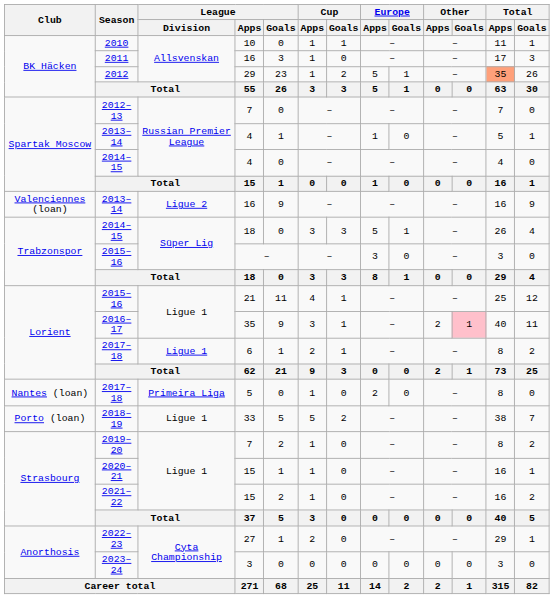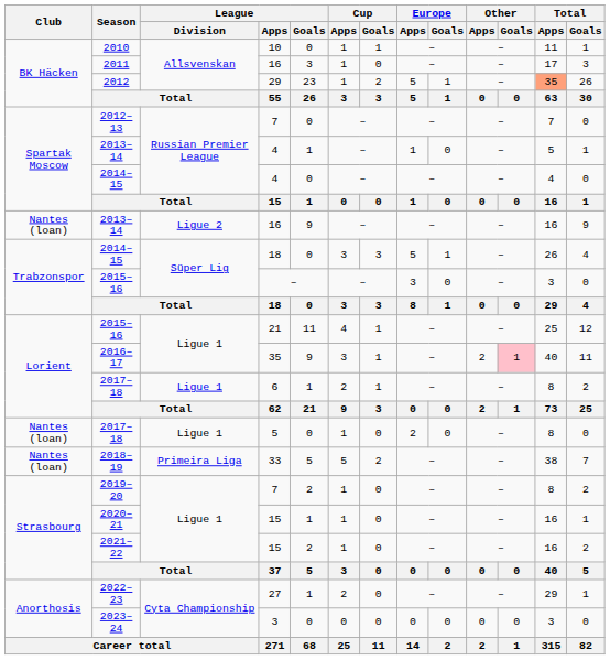 <table class="wikitable" style="font-size:85%; text-align: center">
 <tr>
 <th rowspan="2">Club</th>
 <th rowspan="2">Season</th>
 <th colspan="3">League</th>
 <th colspan="2">Cup</th>
 <th colspan="2"><a href='#'>Europe</a></th>
 <th colspan="2">Other</th>
 <th colspan="2">Total</th>
 </tr>
 <tr>
 <th>Division</th>
 <th>Apps</th>
 <th>Goals</th>
 <th>Apps</th>
 <th>Goals</th>
 <th>Apps</th>
 <th>Goals</th>
 <th>Apps</th>
 <th>Goals</th>
 <th>Apps</th>
 <th>Goals</th>
 </tr>
 <tr>
 <td rowspan="4"><a href='#'>BK Häcken</a></td>
 <td><a href='#'>2010</a></td>
 <td rowspan="3"><a href='#'>Allsvenskan</a></td>
 <td>10</td>
 <td>0</td>
 <td>1</td>
 <td>1</td>
 <td colspan="2">–</td>
 <td colspan="2">–</td>
 <td>11</td>
 <td>1</td>
 </tr>
 <tr>
 <td><a href='#'>2011</a></td>
 <td>16</td>
 <td>3</td>
 <td>1</td>
 <td>0</td>
 <td colspan="2">–</td>
 <td colspan="2">–</td>
 <td>17</td>
 <td>3</td>
 </tr>
 <tr>
 <td><a href='#'>2012</a></td>
 <td>29</td>
 <td>23</td>
 <td>1</td>
 <td>2</td>
 <td>5</td>
 <td>1</td>
 <td colspan="2">–</td>
 <td style="background: lightsalmon;">35</td>
 <td>26</td>
 </tr>
 <tr>
 <th colspan="2">Total</th>
 <th>55</th>
 <th>26</th>
 <th>3</th>
 <th>3</th>
 <th>5</th>
 <th>1</th>
 <th>0</th>
 <th>0</th>
 <th>63</th>
 <th>30</th>
 </tr>
 <tr>
 <td rowspan="4"><a href='#'>Spartak Moscow</a></td>
 <td><a href='#'>2012–13</a></td>
 <td rowspan="3"><a href='#'>Russian Premier League</a></td>
 <td>7</td>
 <td>0</td>
 <td colspan="2">–</td>
 <td colspan="2">–</td>
 <td colspan="2">–</td>
 <td>7</td>
 <td>0</td>
 </tr>
 <tr>
 <td><a href='#'>2013–14</a></td>
 <td>4</td>
 <td>1</td>
 <td colspan="2">–</td>
 <td>1</td>
 <td>0</td>
 <td colspan="2">–</td>
 <td>5</td>
 <td>1</td>
 </tr>
 <tr>
 <td><a href='#'>2014–15</a></td>
 <td>4</td>
 <td>0</td>
 <td colspan="2">–</td>
 <td colspan="2">–</td>
 <td colspan="2">–</td>
 <td>4</td>
 <td>0</td>
 </tr>
 <tr>
 <th colspan="2">Total</th>
 <th>15</th>
 <th>1</th>
 <th>0</th>
 <th>0</th>
 <th>1</th>
 <th>0</th>
 <th>0</th>
 <th>0</th>
 <th>16</th>
 <th>1</th>
 </tr>
 <tr>
-<td><a href='#'>Valenciennes</a> (loan)</td>
+<td><a href='#'>Nantes</a> (loan)</td>
 <td><a href='#'>2013–14</a></td>
 <td><a href='#'>Ligue 2</a></td>
 <td>16</td>
 <td>9</td>
 <td colspan="2">–</td>
 <td colspan="2">–</td>
 <td colspan="2">–</td>
 <td>16</td>
 <td>9</td>
 </tr>
 <tr>
 <td rowspan="3"><a href='#'>Trabzonspor</a></td>
 <td><a href='#'>2014–15</a></td>
 <td rowspan="2"><a href='#'>Süper Lig</a></td>
 <td>18</td>
 <td>0</td>
 <td>3</td>
 <td>3</td>
 <td>5</td>
 <td>1</td>
 <td colspan="2">–</td>
 <td>26</td>
 <td>4</td>
 </tr>
 <tr>
 <td><a href='#'>2015–16</a></td>
 <td colspan="2">–</td>
 <td colspan="2">–</td>
 <td>3</td>
 <td>0</td>
 <td colspan="2">–</td>
 <td>3</td>
 <td>0</td>
 </tr>
 <tr>
 <th colspan="2">Total</th>
 <th>18</th>
 <th>0</th>
 <th>3</th>
 <th>3</th>
 <th>8</th>
 <th>1</th>
 <th>0</th>
 <th>0</th>
 <th>29</th>
 <th>4</th>
 </tr>
 <tr>
 <td rowspan="4"><a href='#'>Lorient</a></td>
 <td><a href='#'>2015–16</a></td>
 <td rowspan="2">Ligue 1</td>
 <td>21</td>
 <td>11</td>
 <td>4</td>
 <td>1</td>
 <td colspan="2">–</td>
 <td colspan="2">–</td>
 <td>25</td>
 <td>12</td>
 </tr>
 <tr>
 <td><a href='#'>2016–17</a></td>
 <td>35</td>
 <td>9</td>
 <td>3</td>
 <td>1</td>
 <td colspan="2">–</td>
 <td>2</td>
 <td style="background: pink;">1</td>
 <td>40</td>
 <td>11</td>
 </tr>
 <tr>
 <td><a href='#'>2017–18</a></td>
 <td><a href='#'>Ligue 1</a></td>
 <td>6</td>
 <td>1</td>
 <td>2</td>
 <td>1</td>
 <td colspan="2">–</td>
 <td colspan="2">–</td>
 <td>8</td>
 <td>2</td>
 </tr>
 <tr>
 <th colspan="2">Total</th>
 <th>62</th>
 <th>21</th>
 <th>9</th>
 <th>3</th>
 <th>0</th>
 <th>0</th>
 <th>2</th>
 <th>1</th>
 <th>73</th>
 <th>25</th>
 </tr>
 <tr>
 <td><a href='#'>Nantes</a> (loan)</td>
 <td><a href='#'>2017–18</a></td>
-<td><a href='#'>Primeira Liga</a></td>
+<td>Ligue 1</td>
 <td>5</td>
 <td>0</td>
 <td>1</td>
 <td>0</td>
 <td>2</td>
 <td>0</td>
 <td colspan="2">–</td>
 <td>8</td>
 <td>0</td>
 </tr>
 <tr>
-<td><a href='#'>Porto</a> (loan)</td>
+<td><a href='#'>Nantes</a> (loan)</td>
 <td><a href='#'>2018–19</a></td>
-<td>Ligue 1</td>
+<td><a href='#'>Primeira Liga</a></td>
 <td>33</td>
 <td>5</td>
 <td>5</td>
 <td>2</td>
 <td colspan="2">–</td>
 <td colspan="2">–</td>
 <td>38</td>
 <td>7</td>
 </tr>
 <tr>
 <td rowspan="4"><a href='#'>Strasbourg</a></td>
 <td><a href='#'>2019–20</a></td>
 <td rowspan="3">Ligue 1</td>
 <td>7</td>
 <td>2</td>
 <td>1</td>
 <td>0</td>
 <td colspan="2">–</td>
 <td colspan="2">–</td>
 <td>8</td>
 <td>2</td>
 </tr>
 <tr>
 <td><a href='#'>2020–21</a></td>
 <td>15</td>
 <td>1</td>
 <td>1</td>
 <td>0</td>
 <td colspan="2">–</td>
 <td colspan="2">–</td>
 <td>16</td>
 <td>1</td>
 </tr>
 <tr>
 <td><a href='#'>2021–22</a></td>
 <td>15</td>
 <td>2</td>
 <td>1</td>
 <td>0</td>
 <td colspan="2">–</td>
 <td colspan="2">–</td>
 <td>16</td>
 <td>2</td>
 </tr>
 <tr>
 <th colspan="2">Total</th>
 <th>37</th>
 <th>5</th>
 <th>3</th>
 <th>0</th>
 <th>0</th>
 <th>0</th>
 <th>0</th>
 <th>0</th>
 <th>40</th>
 <th>5</th>
 </tr>
 <tr>
 <td rowspan="2"><a href='#'>Anorthosis</a></td>
 <td><a href='#'>2022–23</a></td>
 <td rowspan="2"><a href='#'>Cyta Championship</a></td>
 <td>27</td>
 <td>1</td>
 <td>2</td>
 <td>0</td>
 <td colspan="2">–</td>
 <td colspan="2">–</td>
 <td>29</td>
 <td>1</td>
 </tr>
 <tr>
 <td><a href='#'>2023–24</a></td>
 <td>3</td>
 <td>0</td>
 <td>0</td>
 <td>0</td>
 <td>0</td>
 <td>0</td>
 <td>0</td>
 <td>0</td>
 <td>3</td>
 <td>0</td>
 </tr>
 <tr>
 <th colspan="3">Career total</th>
 <th>271</th>
 <th>68</th>
 <th>25</th>
 <th>11</th>
 <th>14</th>
 <th>2</th>
 <th>2</th>
 <th>1</th>
 <th>315</th>
 <th>82</th>
 </tr>
 </table>
